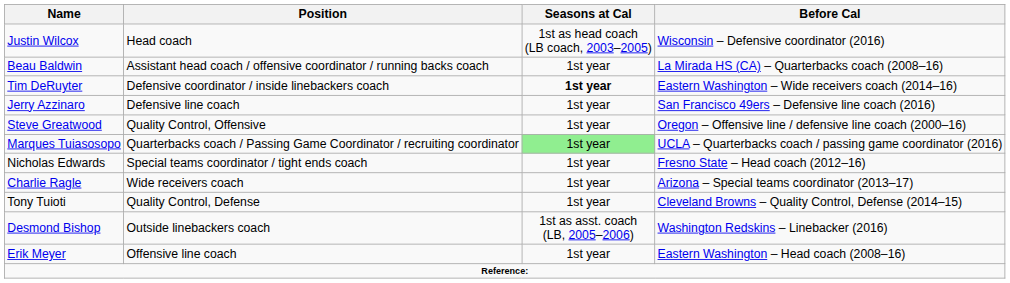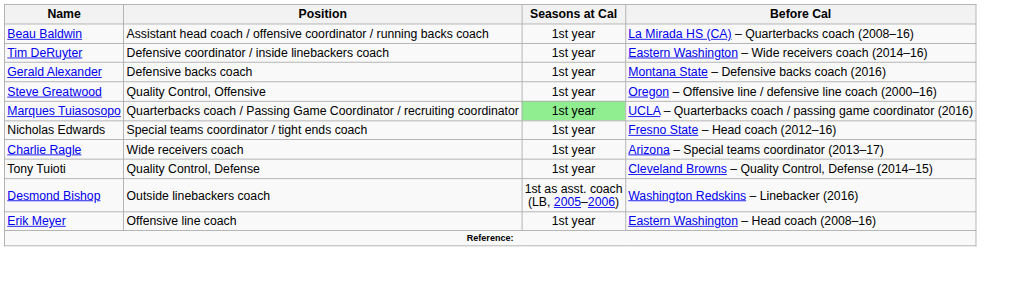 <table class="wikitable" style="font-size:90%;">
 <tr>
 <th>Name</th>
 <th>Position</th>
 <th>Seasons at Cal</th>
 <th>Before Cal</th>
-</tr>
-<tr>
-<td><a href='#'>Justin Wilcox</a></td>
-<td>Head coach</td>
-<td align=center>1st as head coach <br>(LB coach, <a href='#'>2003</a>–<a href='#'>2005</a>)</td>
-<td><a href='#'>Wisconsin</a> – Defensive coordinator (2016)</td>
 </tr>
 <tr>
 <td><a href='#'>Beau Baldwin</a></td>
 <td>Assistant head coach / offensive coordinator / running backs coach</td>
 <td align=center>1st year</td>
 <td><a href='#'>La Mirada HS (CA)</a> – Quarterbacks coach (2008–16)</td>
 </tr>
 <tr>
 <td><a href='#'>Tim DeRuyter</a></td>
 <td>Defensive coordinator / inside linebackers coach</td>
-<td align=center><strong>1st year</strong></td>
+<td align=center>1st year</td>
 <td><a href='#'>Eastern Washington</a> – Wide receivers coach (2014–16)</td>
 </tr>
 <tr>
-<td><a href='#'>Jerry Azzinaro</a></td>
-<td>Defensive line coach</td>
+<td><a href='#'>Gerald Alexander</a></td>
+<td>Defensive backs coach</td>
 <td align=center>1st year</td>
-<td><a href='#'>San Francisco 49ers</a> – Defensive line coach (2016)</td>
+<td><a href='#'>Montana State</a> – Defensive backs coach (2016)</td>
 </tr>
 <tr>
 <td><a href='#'>Steve Greatwood</a></td>
 <td>Quality Control, Offensive</td>
 <td align=center>1st year</td>
 <td><a href='#'>Oregon</a> – Offensive line / defensive line coach (2000–16)</td>
 </tr>
 <tr>
 <td><a href='#'>Marques Tuiasosopo</a></td>
 <td>Quarterbacks coach / Passing Game Coordinator / recruiting coordinator</td>
 <td align=center style="background: lightgreen;">1st year</td>
 <td><a href='#'>UCLA</a> – Quarterbacks coach / passing game coordinator (2016)</td>
 </tr>
 <tr>
 <td>Nicholas Edwards</td>
 <td>Special teams coordinator / tight ends coach</td>
 <td align=center>1st year</td>
 <td><a href='#'>Fresno State</a> – Head coach (2012–16)</td>
 </tr>
 <tr>
 <td><a href='#'>Charlie Ragle</a></td>
 <td>Wide receivers coach</td>
 <td align=center>1st year</td>
 <td><a href='#'>Arizona</a> – Special teams coordinator (2013–17)</td>
 </tr>
 <tr>
 <td>Tony Tuioti</td>
 <td>Quality Control, Defense</td>
 <td align=center>1st year</td>
 <td><a href='#'>Cleveland Browns</a> – Quality Control, Defense (2014–15)</td>
 </tr>
 <tr>
 <td><a href='#'>Desmond Bishop</a></td>
 <td>Outside linebackers coach</td>
 <td align=center>1st as asst. coach <br>(LB, <a href='#'>2005</a>–<a href='#'>2006</a>)</td>
 <td><a href='#'>Washington Redskins</a> – Linebacker (2016)</td>
 </tr>
 <tr>
 <td><a href='#'>Erik Meyer</a></td>
 <td>Offensive line coach</td>
 <td align=center>1st year</td>
 <td><a href='#'>Eastern Washington</a> – Head coach (2008–16)</td>
 </tr>
 <tr>
 <td colspan="4"  style="font-size:8pt; text-align:center;"><strong>Reference:</strong> </td>
 </tr>
 </table>
